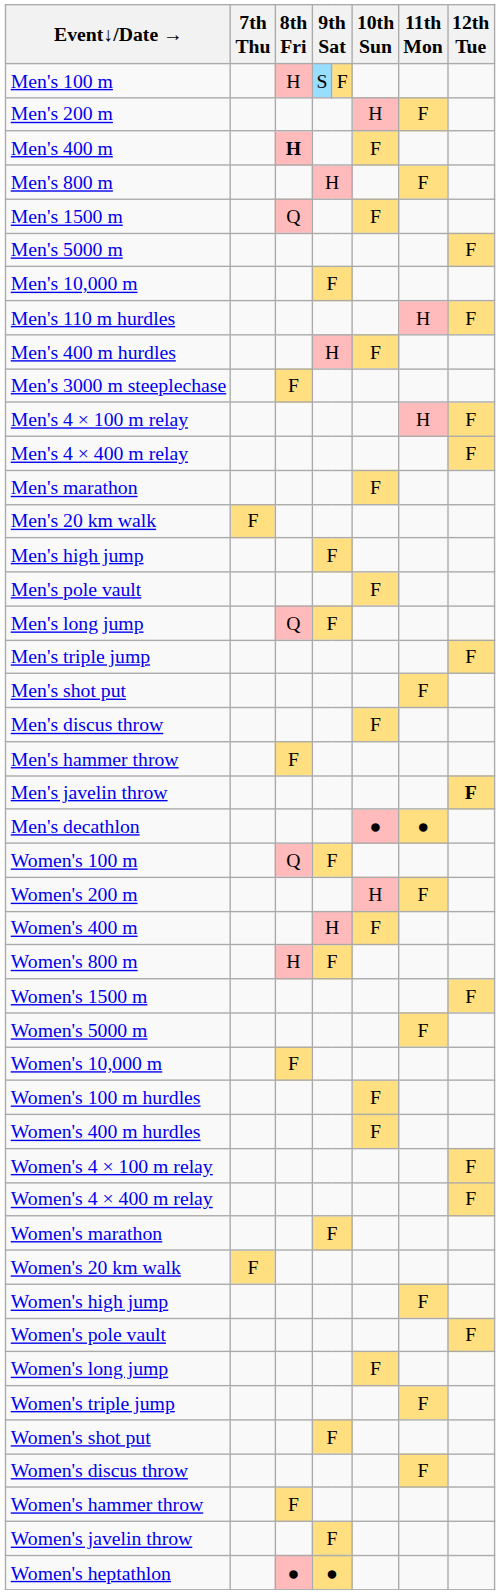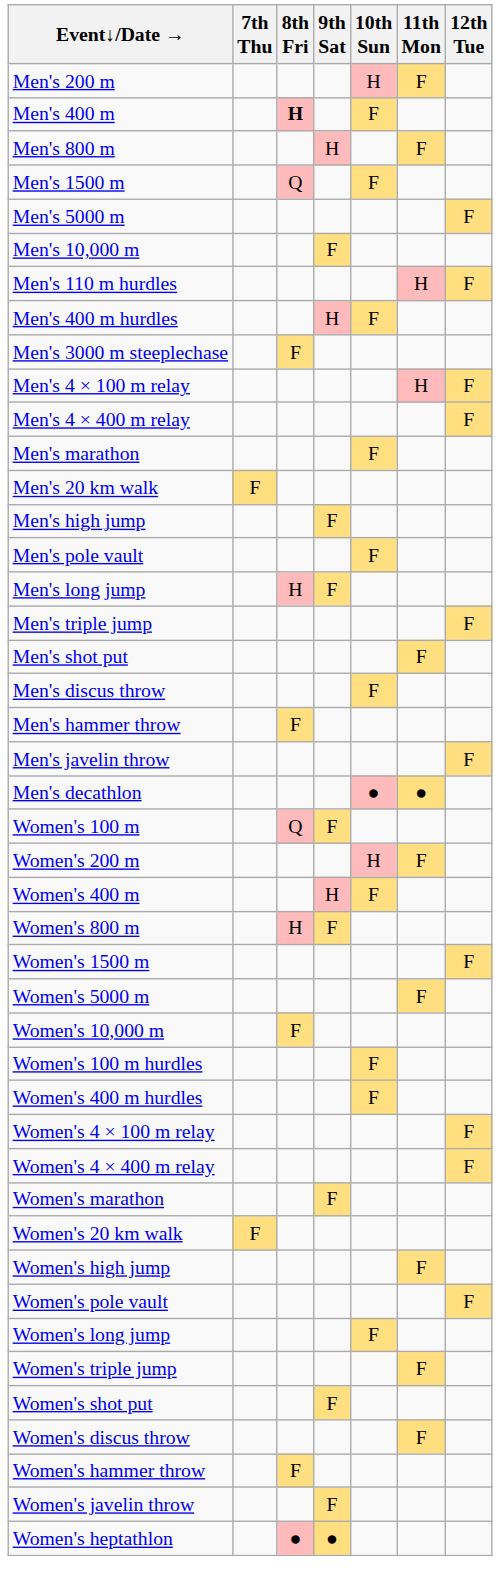 <table class="wikitable" style="margin:0.5em auto; font-size:90%; line-height:1.25em; text-align:center;">
 <tr>
 <th>Event↓/Date →</th>
 <th>7th<br>Thu</th>
 <th>8th<br>Fri</th>
 <th colspan=2>9th<br>Sat</th>
 <th>10th<br>Sun</th>
 <th>11th<br>Mon</th>
 <th>12th<br>Tue</th>
-</tr>
-<tr>
-<td align="left"><a href='#'>Men's 100 m</a></td>
-<td></td>
-<td bgcolor="#FFBBBB">H</td>
-<td bgcolor="#97DEFF">S</td>
-<td bgcolor="#FFDF80">F</td>
-<td></td>
-<td></td>
-<td></td>
 </tr>
 <tr>
 <td align="left"><a href='#'>Men's 200 m</a></td>
 <td></td>
 <td></td>
 <td colspan=2></td>
 <td bgcolor="#FFBBBB">H</td>
 <td bgcolor="#FFDF80">F</td>
 <td></td>
 </tr>
 <tr>
 <td align="left"><a href='#'>Men's 400 m</a></td>
 <td></td>
 <td bgcolor="#FFBBBB"><strong>H</strong></td>
 <td colspan=2></td>
 <td bgcolor="#FFDF80">F</td>
 <td></td>
 <td></td>
 </tr>
 <tr>
 <td align="left"><a href='#'>Men's 800 m</a></td>
 <td></td>
 <td></td>
 <td colspan=2 bgcolor="#FFBBBB">H</td>
 <td></td>
 <td bgcolor="#FFDF80">F</td>
 <td></td>
 </tr>
 <tr>
 <td align="left"><a href='#'>Men's 1500 m</a></td>
 <td></td>
 <td bgcolor="#FFBBBB">Q</td>
 <td colspan=2></td>
 <td bgcolor="#FFDF80">F</td>
 <td></td>
 <td></td>
 </tr>
 <tr>
 <td align="left"><a href='#'>Men's 5000 m</a></td>
 <td></td>
 <td></td>
 <td colspan=2></td>
 <td></td>
 <td></td>
 <td bgcolor="#FFDF80">F</td>
 </tr>
 <tr>
 <td align="left"><a href='#'>Men's 10,000 m</a></td>
 <td></td>
 <td></td>
 <td colspan=2 bgcolor="#FFDF80">F</td>
 <td></td>
 <td></td>
 <td></td>
 </tr>
 <tr>
 <td align="left"><a href='#'>Men's 110 m hurdles</a></td>
 <td></td>
 <td></td>
 <td colspan=2></td>
 <td></td>
 <td bgcolor="#FFBBBB">H</td>
 <td bgcolor="#FFDF80">F</td>
 </tr>
 <tr>
 <td align="left"><a href='#'>Men's 400 m hurdles</a></td>
 <td></td>
 <td></td>
 <td colspan=2 bgcolor="#FFBBBB">H</td>
 <td bgcolor="#FFDF80">F</td>
 <td></td>
 <td></td>
 </tr>
 <tr>
 <td align="left"><a href='#'>Men's 3000 m steeplechase</a></td>
 <td></td>
 <td bgcolor="#FFDF80">F</td>
 <td colspan=2></td>
 <td></td>
 <td></td>
 <td></td>
 </tr>
 <tr>
 <td align="left"><a href='#'>Men's 4 × 100 m relay</a></td>
 <td></td>
 <td></td>
 <td colspan=2></td>
 <td></td>
 <td bgcolor="#FFBBBB">H</td>
 <td bgcolor="#FFDF80">F</td>
 </tr>
 <tr>
 <td align="left"><a href='#'>Men's 4 × 400 m relay</a></td>
 <td></td>
 <td></td>
 <td colspan=2></td>
 <td></td>
 <td></td>
 <td bgcolor="#FFDF80">F</td>
 </tr>
 <tr>
 <td align="left"><a href='#'>Men's marathon</a></td>
 <td></td>
 <td></td>
 <td colspan=2></td>
 <td bgcolor="#FFDF80">F</td>
 <td></td>
 <td></td>
 </tr>
 <tr>
 <td align="left"><a href='#'>Men's 20 km walk</a></td>
 <td bgcolor="#FFDF80">F</td>
 <td></td>
 <td colspan=2></td>
 <td></td>
 <td></td>
 <td></td>
 </tr>
 <tr>
 <td align="left"><a href='#'>Men's high jump</a></td>
 <td></td>
 <td></td>
 <td colspan=2 bgcolor="#FFDF80">F</td>
 <td></td>
 <td></td>
 <td></td>
 </tr>
 <tr>
 <td align="left"><a href='#'>Men's pole vault</a></td>
 <td></td>
 <td></td>
 <td colspan=2></td>
 <td bgcolor="#FFDF80">F</td>
 <td></td>
 <td></td>
 </tr>
 <tr>
 <td align="left"><a href='#'>Men's long jump</a></td>
 <td></td>
-<td bgcolor="#FFBBBB">Q</td>
+<td bgcolor="#FFBBBB">H</td>
 <td colspan=2 bgcolor="#FFDF80">F</td>
 <td></td>
 <td></td>
 <td></td>
 </tr>
 <tr>
 <td align="left"><a href='#'>Men's triple jump</a></td>
 <td></td>
 <td></td>
 <td colspan=2></td>
 <td></td>
 <td></td>
 <td bgcolor="#FFDF80">F</td>
 </tr>
 <tr>
 <td align="left"><a href='#'>Men's shot put</a></td>
 <td></td>
 <td></td>
 <td colspan=2></td>
 <td></td>
 <td bgcolor="#FFDF80">F</td>
 <td></td>
 </tr>
 <tr>
 <td align="left"><a href='#'>Men's discus throw</a></td>
 <td></td>
 <td></td>
 <td colspan=2></td>
 <td bgcolor="#FFDF80">F</td>
 <td></td>
 <td></td>
 </tr>
 <tr>
 <td align="left"><a href='#'>Men's hammer throw</a></td>
 <td></td>
 <td bgcolor="#FFDF80">F</td>
 <td colspan=2></td>
 <td></td>
 <td></td>
 <td></td>
 </tr>
 <tr>
 <td align="left"><a href='#'>Men's javelin throw</a></td>
 <td></td>
 <td></td>
 <td colspan=2></td>
 <td></td>
 <td></td>
-<td bgcolor="#FFDF80"><strong>F</strong></td>
+<td bgcolor="#FFDF80">F</td>
 </tr>
 <tr>
 <td align="left"><a href='#'>Men's decathlon</a></td>
 <td></td>
 <td></td>
 <td colspan=2></td>
 <td bgcolor="#FFBBBB">●</td>
 <td bgcolor="#FFDF80">●</td>
 <td></td>
 </tr>
 <tr>
 <td align="left"><a href='#'>Women's 100 m</a></td>
 <td></td>
 <td bgcolor="#FFBBBB">Q</td>
 <td colspan=2 bgcolor="#FFDF80">F</td>
 <td></td>
 <td></td>
 <td></td>
 </tr>
 <tr>
 <td align="left"><a href='#'>Women's 200 m</a></td>
 <td></td>
 <td></td>
 <td colspan=2></td>
 <td bgcolor="#FFBBBB">H</td>
 <td bgcolor="#FFDF80">F</td>
 <td></td>
 </tr>
 <tr>
 <td align="left"><a href='#'>Women's 400 m</a></td>
 <td></td>
 <td></td>
 <td colspan=2 bgcolor="#FFBBBB">H</td>
 <td bgcolor="#FFDF80">F</td>
 <td></td>
 <td></td>
 </tr>
 <tr>
 <td align="left"><a href='#'>Women's 800 m</a></td>
 <td></td>
 <td bgcolor="#FFBBBB">H</td>
 <td colspan=2 bgcolor="#FFDF80">F</td>
 <td></td>
 <td></td>
 <td></td>
 </tr>
 <tr>
 <td align="left"><a href='#'>Women's 1500 m</a></td>
 <td></td>
 <td></td>
 <td colspan=2></td>
 <td></td>
 <td></td>
 <td bgcolor="#FFDF80">F</td>
 </tr>
 <tr>
 <td align="left"><a href='#'>Women's 5000 m</a></td>
 <td></td>
 <td></td>
 <td colspan=2></td>
 <td></td>
 <td bgcolor="#FFDF80">F</td>
 <td></td>
 </tr>
 <tr>
 <td align="left"><a href='#'>Women's 10,000 m</a></td>
 <td></td>
 <td bgcolor="#FFDF80">F</td>
 <td colspan=2></td>
 <td></td>
 <td></td>
 <td></td>
 </tr>
 <tr>
 <td align="left"><a href='#'>Women's 100 m hurdles</a></td>
 <td></td>
 <td></td>
 <td colspan=2></td>
 <td bgcolor="#FFDF80">F</td>
 <td></td>
 <td></td>
 </tr>
 <tr>
 <td align="left"><a href='#'>Women's 400 m hurdles</a></td>
 <td></td>
 <td></td>
 <td colspan=2></td>
 <td bgcolor="#FFDF80">F</td>
 <td></td>
 <td></td>
 </tr>
 <tr>
 <td align="left"><a href='#'>Women's 4 × 100 m relay</a></td>
 <td></td>
 <td></td>
 <td colspan=2></td>
 <td></td>
 <td></td>
 <td bgcolor="#FFDF80">F</td>
 </tr>
 <tr>
 <td align="left"><a href='#'>Women's 4 × 400 m relay</a></td>
 <td></td>
 <td></td>
 <td colspan=2></td>
 <td></td>
 <td></td>
 <td bgcolor="#FFDF80">F</td>
 </tr>
 <tr>
 <td align="left"><a href='#'>Women's marathon</a></td>
 <td></td>
 <td></td>
 <td colspan=2 bgcolor="#FFDF80">F</td>
 <td></td>
 <td></td>
 <td></td>
 </tr>
 <tr>
 <td align="left"><a href='#'>Women's 20 km walk</a></td>
 <td bgcolor="#FFDF80">F</td>
 <td></td>
 <td colspan=2></td>
 <td></td>
 <td></td>
 <td></td>
 </tr>
 <tr>
 <td align="left"><a href='#'>Women's high jump</a></td>
 <td></td>
 <td></td>
 <td colspan=2></td>
 <td></td>
 <td bgcolor="#FFDF80">F</td>
 <td></td>
 </tr>
 <tr>
 <td align="left"><a href='#'>Women's pole vault</a></td>
 <td></td>
 <td></td>
 <td colspan=2></td>
 <td></td>
 <td></td>
 <td bgcolor="#FFDF80">F</td>
 </tr>
 <tr>
 <td align="left"><a href='#'>Women's long jump</a></td>
 <td></td>
 <td></td>
 <td colspan=2></td>
 <td bgcolor="#FFDF80">F</td>
 <td></td>
 <td></td>
 </tr>
 <tr>
 <td align="left"><a href='#'>Women's triple jump</a></td>
 <td></td>
 <td></td>
 <td colspan=2></td>
 <td></td>
 <td bgcolor="#FFDF80">F</td>
 <td></td>
 </tr>
 <tr>
 <td align="left"><a href='#'>Women's shot put</a></td>
 <td></td>
 <td></td>
 <td colspan=2 bgcolor="#FFDF80">F</td>
 <td></td>
 <td></td>
 <td></td>
 </tr>
 <tr>
 <td align="left"><a href='#'>Women's discus throw</a></td>
 <td></td>
 <td></td>
 <td colspan=2></td>
 <td></td>
 <td bgcolor="#FFDF80">F</td>
 <td></td>
 </tr>
 <tr>
 <td align="left"><a href='#'>Women's hammer throw</a></td>
 <td></td>
 <td bgcolor="#FFDF80">F</td>
 <td colspan=2></td>
 <td></td>
 <td></td>
 <td></td>
 </tr>
 <tr>
 <td align="left"><a href='#'>Women's javelin throw</a></td>
 <td></td>
 <td></td>
 <td colspan=2 bgcolor="#FFDF80">F</td>
 <td></td>
 <td></td>
 <td></td>
 </tr>
 <tr>
 <td align="left"><a href='#'>Women's heptathlon</a></td>
 <td></td>
 <td bgcolor="#FFBBBB">●</td>
 <td colspan=2 bgcolor="#FFDF80">●</td>
 <td></td>
 <td></td>
 <td></td>
 </tr>
 </table>
